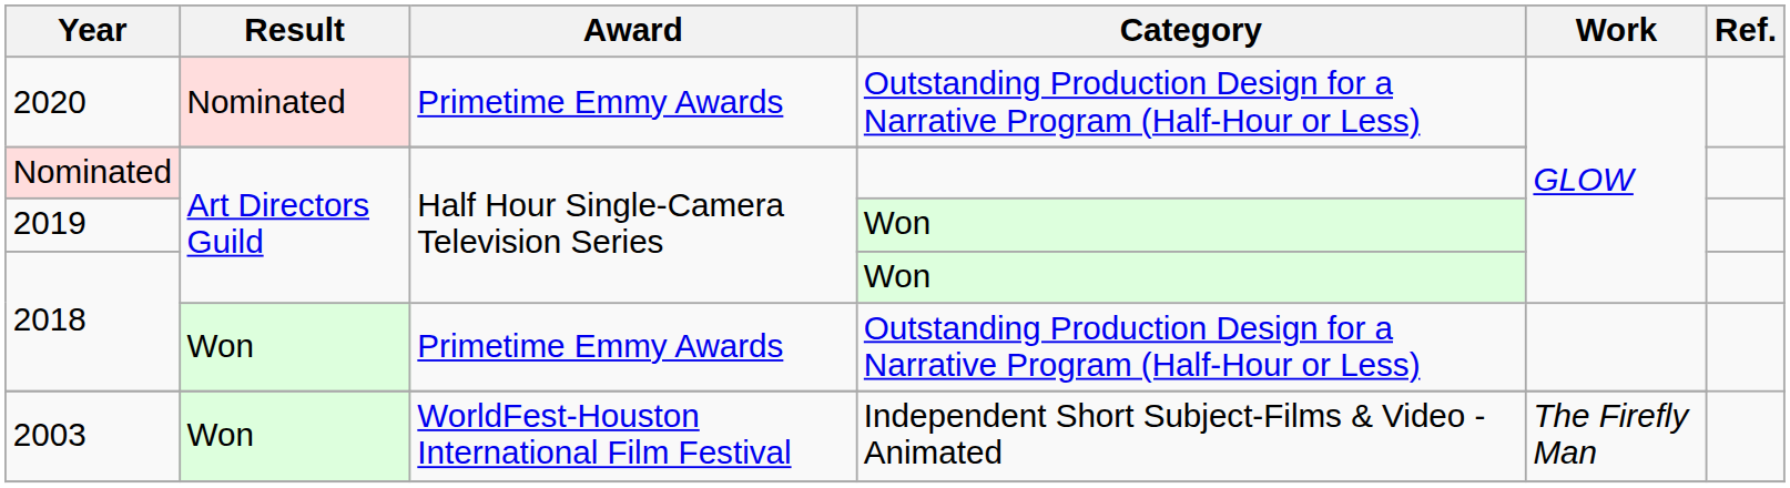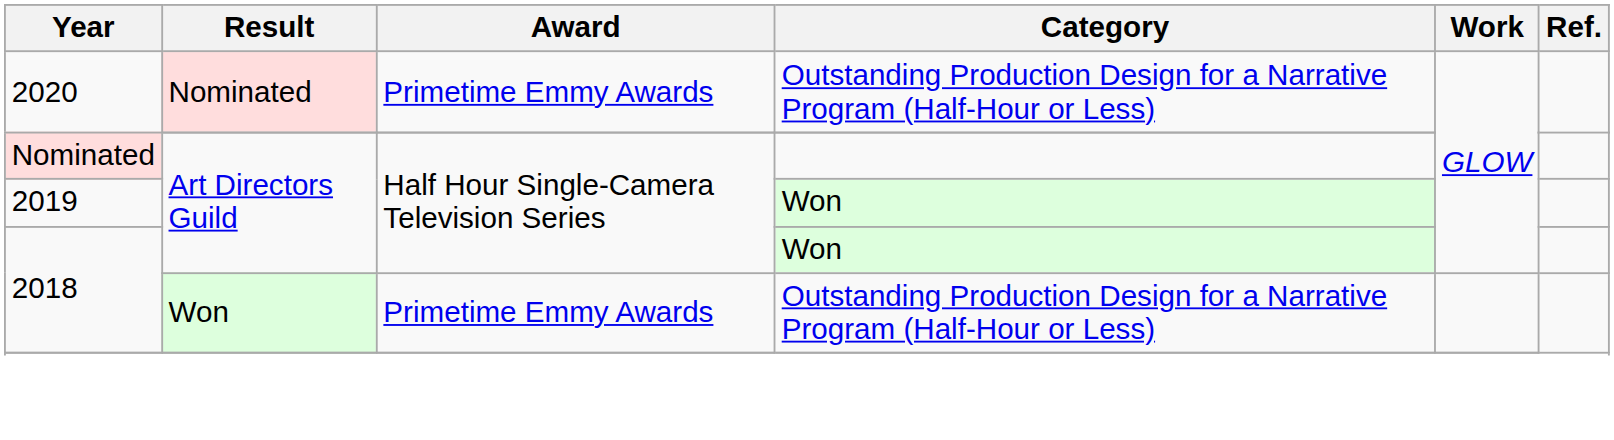 <table class="wikitable">
 <tr>
 <th>Year</th>
 <th>Result</th>
 <th>Award</th>
 <th>Category</th>
 <th>Work</th>
 <th>Ref.</th>
 </tr>
 <tr>
 <td rowspan="2">2020</td>
 <td style="background: #ffdddd">Nominated</td>
 <td><a href='#'>Primetime Emmy Awards</a></td>
 <td><a href='#'>Outstanding Production Design for a Narrative Program (Half-Hour or Less)</a></td>
 <td rowspan="5"><em><a href='#'>GLOW</a></em></td>
 <td></td>
 </tr>
 <tr>
 </tr>
 <tr>
 <td style="background: #ffdddd">Nominated</td>
 <td rowspan="3"><a href='#'>Art Directors Guild</a></td>
 <td rowspan="3">Half Hour Single-Camera Television Series</td>
 <td></td>
 </tr>
 <tr>
 <td>2019</td>
 <td style="background: #ddffdd">Won</td>
 <td></td>
 </tr>
 <tr>
 <td rowspan="2">2018</td>
 <td style="background: #ddffdd">Won</td>
 <td></td>
 </tr>
 <tr>
 <td style="background: #ddffdd">Won</td>
 <td><a href='#'>Primetime Emmy Awards</a></td>
 <td><a href='#'>Outstanding Production Design for a Narrative Program (Half-Hour or Less)</a></td>
 <td></td>
 </tr>
 <tr>
 </tr>
 <tr>
-<td>2003</td>
-<td style="background: #ddffdd">Won</td>
-<td><a href='#'>WorldFest-Houston International Film Festival</a></td>
-<td>Independent Short Subject-Films & Video - Animated</td>
-<td><em>The Firefly Man</em></td>
-<td></td>
-</tr>
-<tr>
 </tr>
 </table>
